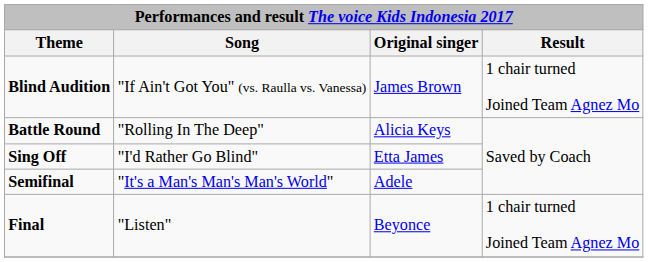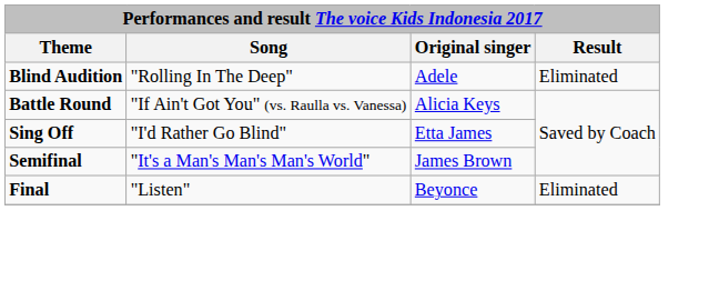 <table Class="wikitable">
 <tr>
 <th colspan="5" style="background:#BFBFBF;">Performances and result <em><a href='#'>The voice Kids Indonesia 2017</a></em></th>
 </tr>
 <tr>
 <th>Theme</th>
 <th>Song</th>
 <th>Original singer</th>
 <th>Result</th>
 </tr>
 <tr>
 <td><strong>Blind Audition</strong></td>
-<td>"If Ain't Got You" <small>(vs. Raulla vs. Vanessa)</small></td>
-<td><a href='#'>James Brown</a></td>
-<td>1 chair turned<br><br>Joined Team <a href='#'>Agnez Mo</a></td>
+<td>"Rolling In The Deep"</td>
+<td><a href='#'>Adele</a></td>
+<td>Eliminated</td>
 </tr>
 <tr>
 <td><strong>Battle Round</strong></td>
-<td>"Rolling In The Deep"</td>
+<td>"If Ain't Got You" <small>(vs. Raulla vs. Vanessa)</small></td>
 <td><a href='#'>Alicia Keys</a></td>
 <td rowspan="3">Saved by Coach</td>
 </tr>
 <tr>
 <td><strong>Sing Off</strong></td>
 <td>"I'd Rather Go Blind"</td>
 <td><a href='#'>Etta James</a></td>
 </tr>
 <tr>
 <td><strong>Semifinal</strong></td>
 <td>"<a href='#'>It's a Man's Man's Man's World</a>"</td>
-<td><a href='#'>Adele</a></td>
+<td><a href='#'>James Brown</a></td>
 </tr>
 <tr>
 <td><strong>Final </strong></td>
 <td>"Listen"</td>
 <td><a href='#'>Beyonce</a></td>
-<td>1 chair turned<br><br>Joined Team <a href='#'>Agnez Mo</a></td>
+<td>Eliminated</td>
 </tr>
 <tr>
 </tr>
 </table>
